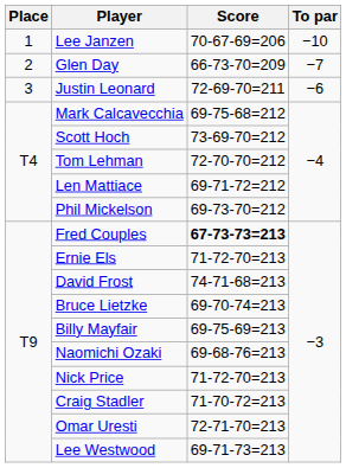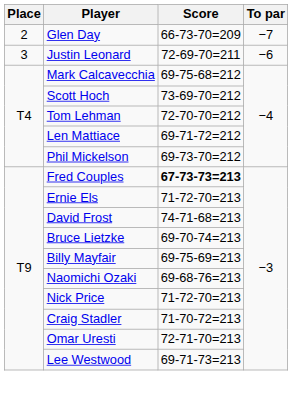 <table class="wikitable">
 <tr>
 <th>Place</th>
 <th>Player</th>
 <th>Score</th>
 <th>To par</th>
-</tr>
-<tr>
-<td align=center>1</td>
-<td> <a href='#'>Lee Janzen</a></td>
-<td align=center>70-67-69=206</td>
-<td align=center>−10</td>
 </tr>
 <tr>
 <td align=center>2</td>
 <td> <a href='#'>Glen Day</a></td>
 <td align=center>66-73-70=209</td>
 <td align=center>−7</td>
 </tr>
 <tr>
 <td align=center>3</td>
 <td> <a href='#'>Justin Leonard</a></td>
 <td align=center>72-69-70=211</td>
 <td align=center>−6</td>
 </tr>
 <tr>
 <td rowspan=5 align=center>T4</td>
 <td> <a href='#'>Mark Calcavecchia</a></td>
 <td align=center>69-75-68=212</td>
 <td rowspan=5 align=center>−4</td>
 </tr>
 <tr>
 <td> <a href='#'>Scott Hoch</a></td>
 <td align=center>73-69-70=212</td>
 </tr>
 <tr>
 <td> <a href='#'>Tom Lehman</a></td>
 <td align=center>72-70-70=212</td>
 </tr>
 <tr>
 <td> <a href='#'>Len Mattiace</a></td>
 <td align=center>69-71-72=212</td>
 </tr>
 <tr>
 <td> <a href='#'>Phil Mickelson</a></td>
 <td align=center>69-73-70=212</td>
 </tr>
 <tr>
 <td rowspan=10 align=center>T9</td>
 <td> <a href='#'>Fred Couples</a></td>
 <td align=center><strong>67-73-73=213</strong></td>
 <td rowspan=10 align=center>−3</td>
 </tr>
 <tr>
 <td> <a href='#'>Ernie Els</a></td>
 <td align=center>71-72-70=213</td>
 </tr>
 <tr>
 <td> <a href='#'>David Frost</a></td>
 <td align=center>74-71-68=213</td>
 </tr>
 <tr>
 <td> <a href='#'>Bruce Lietzke</a></td>
 <td align=center>69-70-74=213</td>
 </tr>
 <tr>
 <td> <a href='#'>Billy Mayfair</a></td>
 <td align=center>69-75-69=213</td>
 </tr>
 <tr>
 <td> <a href='#'>Naomichi Ozaki</a></td>
 <td align=center>69-68-76=213</td>
 </tr>
 <tr>
 <td> <a href='#'>Nick Price</a></td>
 <td align=center>71-72-70=213</td>
 </tr>
 <tr>
 <td> <a href='#'>Craig Stadler</a></td>
 <td align=center>71-70-72=213</td>
 </tr>
 <tr>
 <td> <a href='#'>Omar Uresti</a></td>
 <td align=center>72-71-70=213</td>
 </tr>
 <tr>
 <td> <a href='#'>Lee Westwood</a></td>
 <td align=center>69-71-73=213</td>
 </tr>
 </table>
